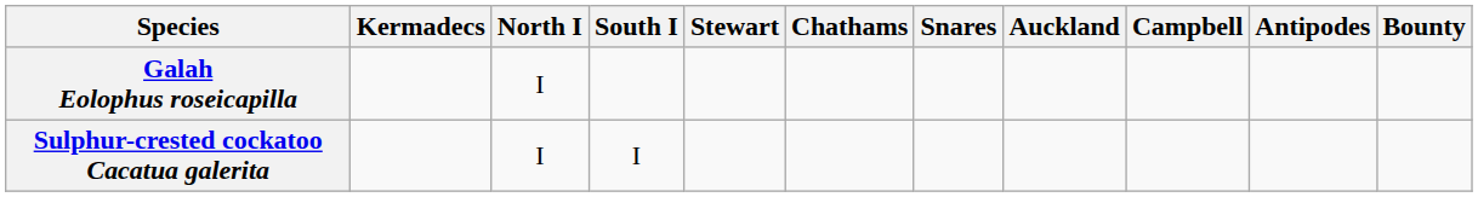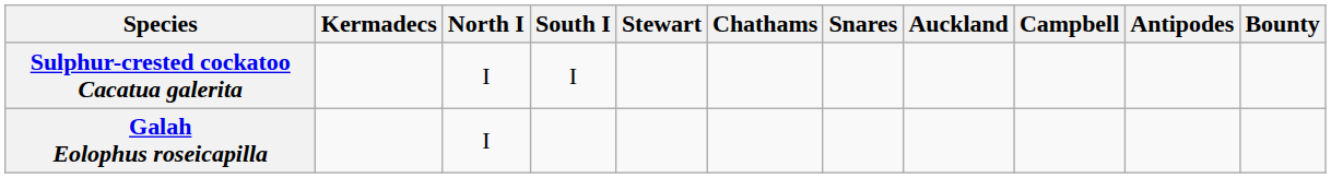 <table class="wikitable" style="text-align:center">
 <tr>
 <th width="200">Species</th>
 <th>Kermadecs</th>
 <th>North I</th>
 <th>South I</th>
 <th>Stewart</th>
 <th>Chathams</th>
 <th>Snares</th>
 <th>Auckland</th>
 <th>Campbell</th>
 <th>Antipodes</th>
 <th>Bounty</th>
 </tr>
 <tr>
+<th><a href='#'>Sulphur-crested cockatoo</a><br><em>Cacatua galerita</em></th>
+<td></td>
+<td>I</td>
+<td>I</td>
+<td></td>
+<td></td>
+<td></td>
+<td></td>
+<td></td>
+<td></td>
+<td></td>
+</tr>
+<tr>
 <th><a href='#'>Galah</a><br><em>Eolophus roseicapilla</em></th>
 <td></td>
 <td>I</td>
 <td></td>
 <td></td>
 <td></td>
 <td></td>
 <td></td>
 <td></td>
 <td></td>
 <td></td>
 </tr>
-<tr>
-<th><a href='#'>Sulphur-crested cockatoo</a><br><em>Cacatua galerita</em></th>
-<td></td>
-<td>I</td>
-<td>I</td>
-<td></td>
-<td></td>
-<td></td>
-<td></td>
-<td></td>
-<td></td>
-<td></td>
-</tr>
 </table>
